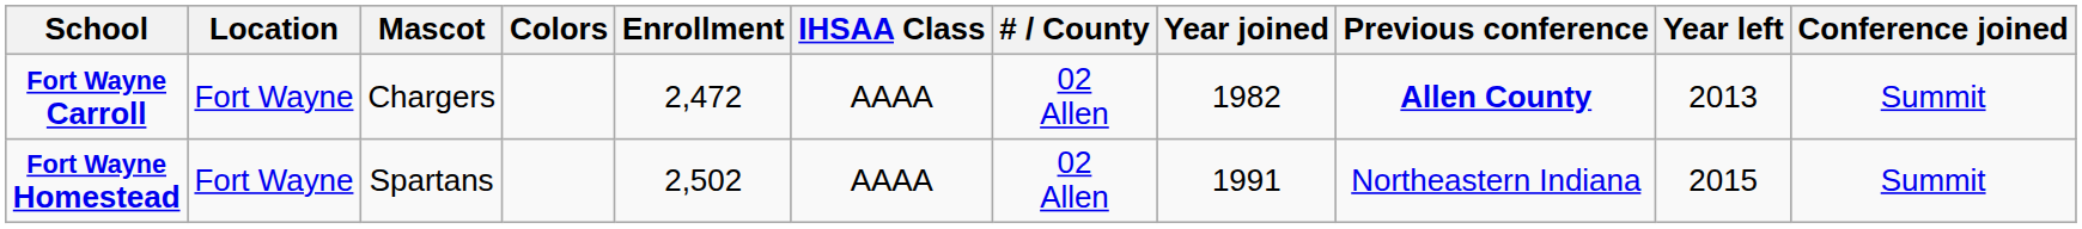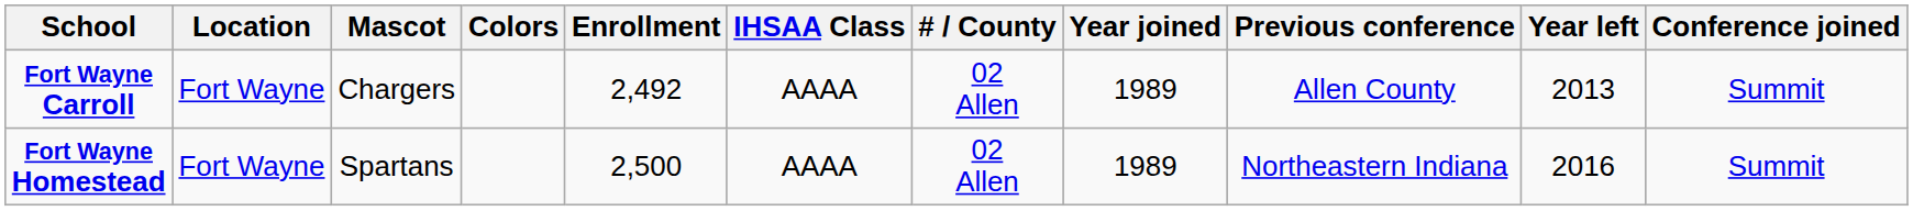 <table class="wikitable" style="text-align:center;">
 <tr>
 <th>School</th>
 <th>Location</th>
 <th>Mascot</th>
 <th>Colors</th>
 <th>Enrollment</th>
 <th><a href='#'>IHSAA</a> Class</th>
 <th># / County</th>
 <th>Year joined</th>
 <th>Previous conference</th>
 <th>Year left</th>
 <th>Conference joined</th>
 </tr>
 <tr>
 <td><a href='#'><strong><small>Fort Wayne</small> <br> Carroll</strong></a></td>
 <td><a href='#'>Fort Wayne</a></td>
 <td>Chargers</td>
 <td> </td>
-<td>2,472</td>
+<td>2,492</td>
 <td>AAAA</td>
 <td><a href='#'>02 <br> Allen</a></td>
-<td>1982</td>
-<td><strong><a href='#'>Allen County</a></strong></td>
+<td>1989</td>
+<td><a href='#'>Allen County</a></td>
 <td>2013</td>
 <td><a href='#'>Summit</a></td>
 </tr>
 <tr>
 <td><a href='#'><strong><small>Fort Wayne</small> <br> Homestead</strong></a></td>
 <td><a href='#'>Fort Wayne</a></td>
 <td>Spartans</td>
 <td>  </td>
-<td>2,502</td>
+<td>2,500</td>
 <td>AAAA</td>
 <td><a href='#'>02 <br> Allen</a></td>
-<td>1991</td>
+<td>1989</td>
 <td><a href='#'>Northeastern Indiana</a></td>
-<td>2015</td>
+<td>2016</td>
 <td><a href='#'>Summit</a></td>
 </tr>
 </table>
